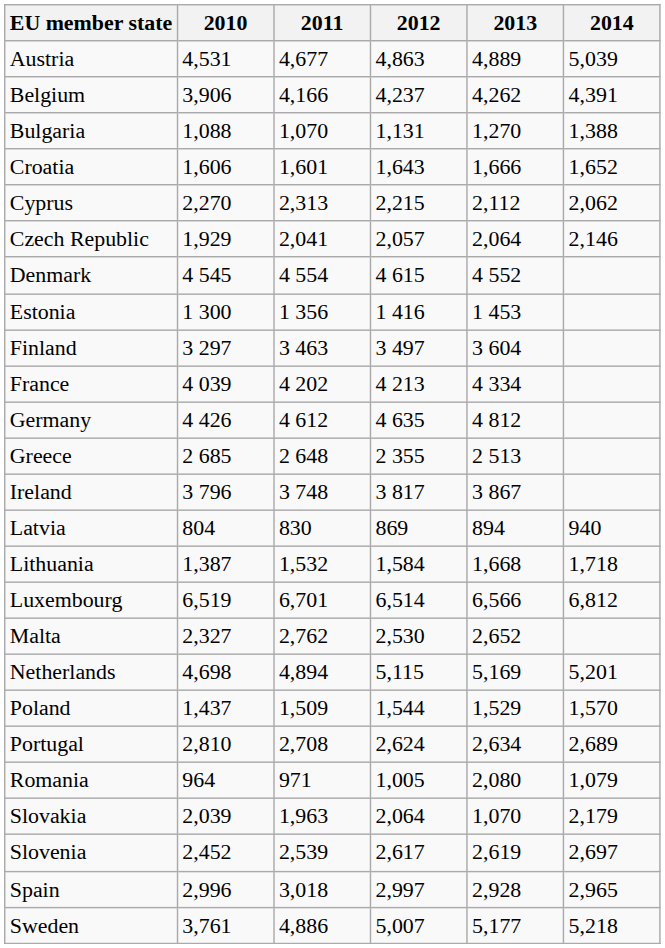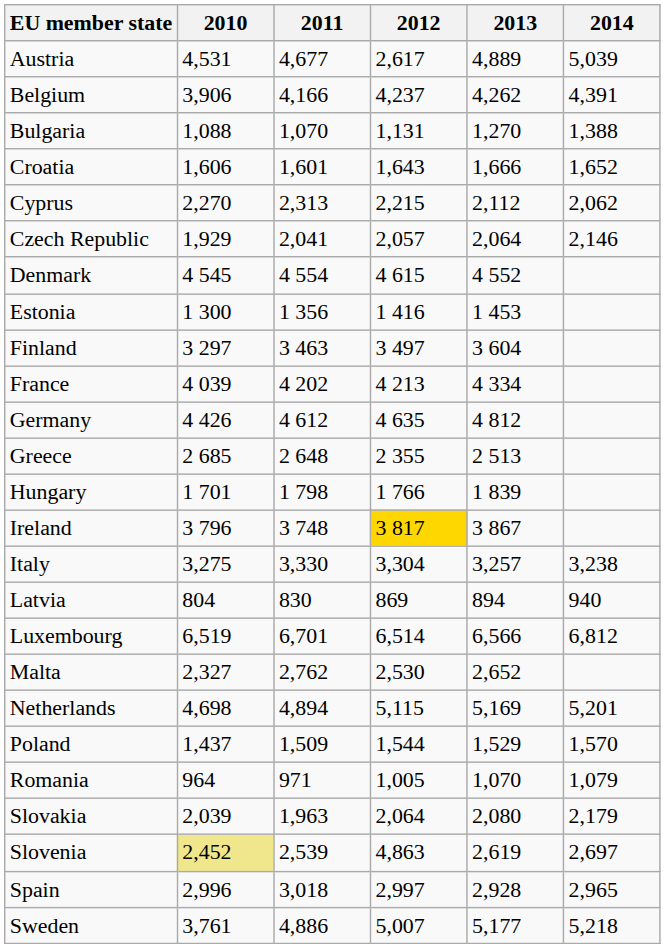 <table class="sortable wikitable" style="font-size:95%;">
 <tr bgcolor="#ffffff">
 <th>EU member state</th>
 <th width=60 ! data-sort-type="number">2010</th>
 <th width=60 ! data-sort-type="number">2011</th>
 <th width=60 ! data-sort-type="number">2012</th>
 <th width=60 ! data-sort-type="number">2013</th>
 <th width=60 ! data-sort-type="number">2014</th>
 </tr>
 <tr>
 <td> Austria</td>
 <td>4,531</td>
 <td>4,677</td>
-<td>4,863</td>
+<td>2,617</td>
 <td>4,889</td>
 <td>5,039</td>
 </tr>
 <tr>
 <td> Belgium</td>
 <td>3,906</td>
 <td>4,166</td>
 <td>4,237</td>
 <td>4,262</td>
 <td>4,391</td>
 </tr>
 <tr>
 <td> Bulgaria</td>
 <td>1,088</td>
 <td>1,070</td>
 <td>1,131</td>
 <td>1,270</td>
 <td>1,388</td>
 </tr>
 <tr>
 <td> Croatia</td>
 <td>1,606</td>
 <td>1,601</td>
 <td>1,643</td>
 <td>1,666</td>
 <td>1,652</td>
 </tr>
 <tr>
 <td> Cyprus</td>
 <td>2,270</td>
 <td>2,313</td>
 <td>2,215</td>
 <td>2,112</td>
 <td>2,062</td>
 </tr>
 <tr>
 <td> Czech Republic</td>
 <td>1,929</td>
 <td>2,041</td>
 <td>2,057</td>
 <td>2,064</td>
 <td>2,146</td>
 </tr>
 <tr>
 <td> Denmark</td>
 <td>4 545</td>
 <td>4 554</td>
 <td>4 615</td>
 <td>4 552</td>
 <td></td>
 </tr>
 <tr>
 <td> Estonia</td>
 <td>1 300</td>
 <td>1 356</td>
 <td>1 416</td>
 <td>1 453</td>
 <td></td>
 </tr>
 <tr>
 <td> Finland</td>
 <td>3 297</td>
 <td>3 463</td>
 <td>3 497</td>
 <td>3 604</td>
 <td></td>
 </tr>
 <tr>
 <td> France</td>
 <td>4 039</td>
 <td>4 202</td>
 <td>4 213</td>
 <td>4 334</td>
 <td></td>
 </tr>
 <tr>
 <td> Germany</td>
 <td>4 426</td>
 <td>4 612</td>
 <td>4 635</td>
 <td>4 812</td>
 <td></td>
 </tr>
 <tr>
 <td> Greece</td>
 <td>2 685</td>
 <td>2 648</td>
 <td>2 355</td>
 <td>2 513</td>
 <td></td>
 </tr>
 <tr>
+<td> Hungary</td>
+<td>1 701</td>
+<td>1 798</td>
+<td>1 766</td>
+<td>1 839</td>
+<td></td>
+</tr>
+<tr>
 <td> Ireland</td>
 <td>3 796</td>
 <td>3 748</td>
-<td>3 817</td>
+<td style="background: gold;">3 817</td>
 <td>3 867</td>
 <td></td>
+</tr>
+<tr>
+<td> Italy</td>
+<td>3,275</td>
+<td>3,330</td>
+<td>3,304</td>
+<td>3,257</td>
+<td>3,238</td>
 </tr>
 <tr>
 <td> Latvia</td>
 <td>804</td>
 <td>830</td>
 <td>869</td>
 <td>894</td>
 <td>940</td>
-</tr>
-<tr>
-<td> Lithuania</td>
-<td>1,387</td>
-<td>1,532</td>
-<td>1,584</td>
-<td>1,668</td>
-<td>1,718</td>
 </tr>
 <tr>
 <td> Luxembourg</td>
 <td>6,519</td>
 <td>6,701</td>
 <td>6,514</td>
 <td>6,566</td>
 <td>6,812</td>
 </tr>
 <tr>
 <td> Malta</td>
 <td>2,327</td>
 <td>2,762</td>
 <td>2,530</td>
 <td>2,652</td>
 <td></td>
 </tr>
 <tr>
 <td> Netherlands</td>
 <td>4,698</td>
 <td>4,894</td>
 <td>5,115</td>
 <td>5,169</td>
 <td>5,201</td>
 </tr>
 <tr>
 <td> Poland</td>
 <td>1,437</td>
 <td>1,509</td>
 <td>1,544</td>
 <td>1,529</td>
 <td>1,570</td>
 </tr>
 <tr>
-<td> Portugal</td>
-<td>2,810</td>
-<td>2,708</td>
-<td>2,624</td>
-<td>2,634</td>
-<td>2,689</td>
-</tr>
-<tr>
 <td> Romania</td>
 <td>964</td>
 <td>971</td>
 <td>1,005</td>
-<td>2,080</td>
+<td>1,070</td>
 <td>1,079</td>
 </tr>
 <tr>
 <td> Slovakia</td>
 <td>2,039</td>
 <td>1,963</td>
 <td>2,064</td>
-<td>1,070</td>
+<td>2,080</td>
 <td>2,179</td>
 </tr>
 <tr>
 <td> Slovenia</td>
-<td>2,452</td>
+<td style="background: khaki;">2,452</td>
 <td>2,539</td>
-<td>2,617</td>
+<td>4,863</td>
 <td>2,619</td>
 <td>2,697</td>
 </tr>
 <tr>
 <td> Spain</td>
 <td>2,996</td>
 <td>3,018</td>
 <td>2,997</td>
 <td>2,928</td>
 <td>2,965</td>
 </tr>
 <tr>
 <td> Sweden</td>
 <td>3,761</td>
 <td>4,886</td>
 <td>5,007</td>
 <td>5,177</td>
 <td>5,218</td>
 </tr>
 <tr>
 </tr>
 </table>
